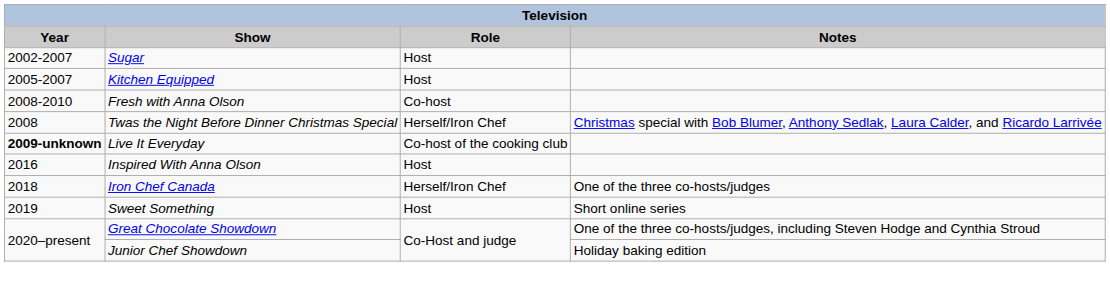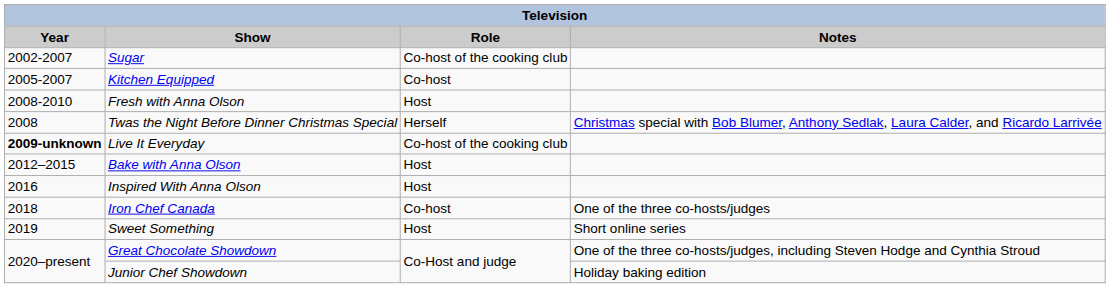 <table class="wikitable" style="font-size:90%;">
 <tr>
 <th colspan=4 style="background:#B0C4DE;">Television</th>
 </tr>
 <tr align="center">
 <th style="background: #CCCCCC;">Year</th>
 <th style="background: #CCCCCC;">Show</th>
 <th style="background: #CCCCCC;">Role</th>
 <th style="background: #CCCCCC;">Notes</th>
 </tr>
 <tr>
 <td>2002-2007</td>
 <td><em><a href='#'>Sugar</a></em></td>
-<td>Host</td>
+<td>Co-host of the cooking club</td>
 <td></td>
 </tr>
 <tr>
 <td>2005-2007</td>
 <td><em><a href='#'>Kitchen Equipped</a></em></td>
-<td>Host</td>
+<td>Co-host</td>
 <td></td>
 </tr>
 <tr>
 <td>2008-2010</td>
 <td><em>Fresh with Anna Olson</em></td>
-<td>Co-host</td>
+<td>Host</td>
 <td></td>
 </tr>
 <tr>
 <td>2008</td>
 <td><em>Twas the Night Before Dinner Christmas Special</em></td>
-<td>Herself/Iron Chef</td>
+<td>Herself</td>
 <td><a href='#'>Christmas</a> special with <a href='#'>Bob Blumer</a>, <a href='#'>Anthony Sedlak</a>, <a href='#'>Laura Calder</a>, and <a href='#'>Ricardo Larrivée</a></td>
 </tr>
 <tr>
 <td><strong>2009-unknown</strong></td>
 <td><em>Live It Everyday</em></td>
 <td>Co-host of the cooking club</td>
+<td></td>
+</tr>
+<tr>
+<td>2012–2015</td>
+<td><em><a href='#'>Bake with Anna Olson</a></em></td>
+<td>Host</td>
 <td></td>
 </tr>
 <tr>
 <td>2016</td>
 <td><em>Inspired With Anna Olson</em></td>
 <td>Host</td>
 <td></td>
 </tr>
 <tr>
 <td>2018</td>
 <td><em><a href='#'>Iron Chef Canada</a></em></td>
-<td>Herself/Iron Chef</td>
+<td>Co-host</td>
 <td>One of the three co-hosts/judges</td>
 </tr>
 <tr>
 <td>2019</td>
 <td><em>Sweet Something</em></td>
 <td>Host</td>
 <td>Short online series</td>
 </tr>
 <tr>
 <td rowspan=2>2020–present</td>
 <td><em><a href='#'>Great Chocolate Showdown</a></em></td>
 <td rowspan=2>Co-Host and judge</td>
 <td>One of the three co-hosts/judges, including Steven Hodge and Cynthia Stroud</td>
 </tr>
 <tr>
 <td><em>Junior Chef Showdown</em></td>
 <td>Holiday baking edition</td>
 </tr>
 </table>
